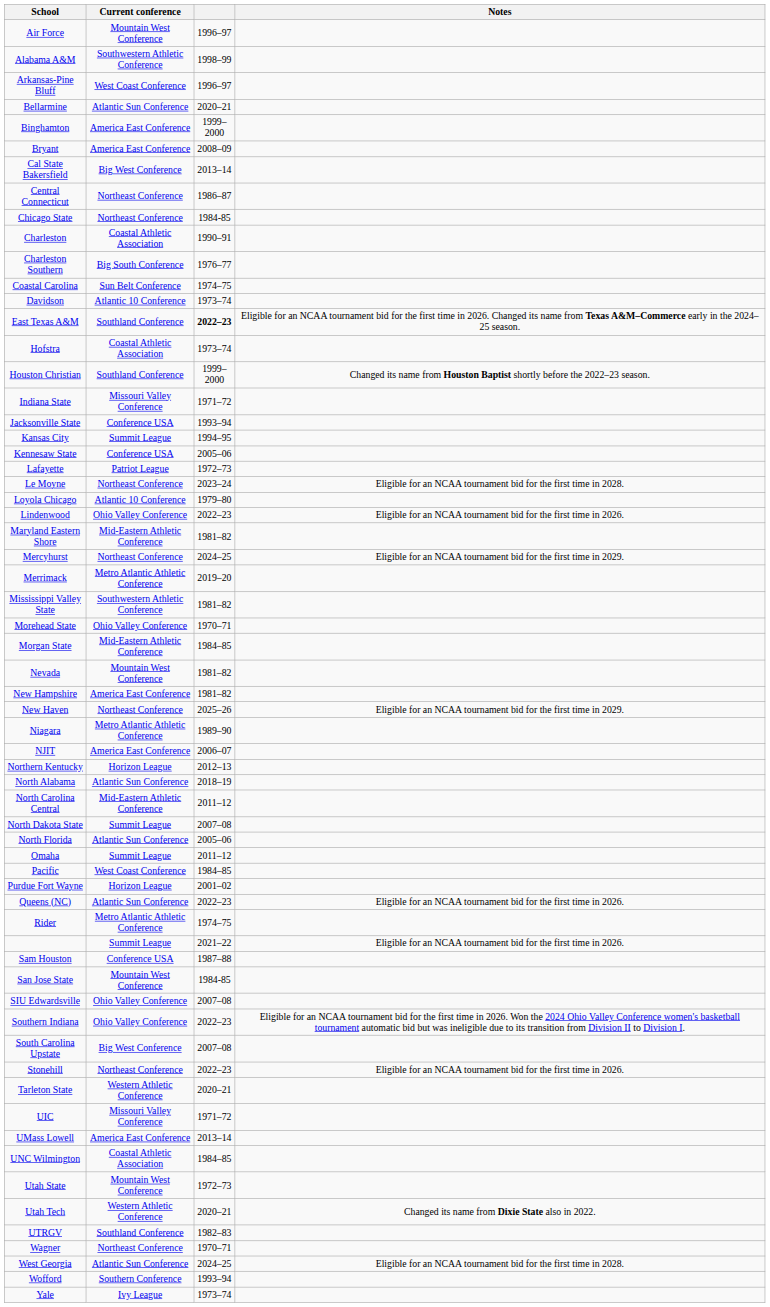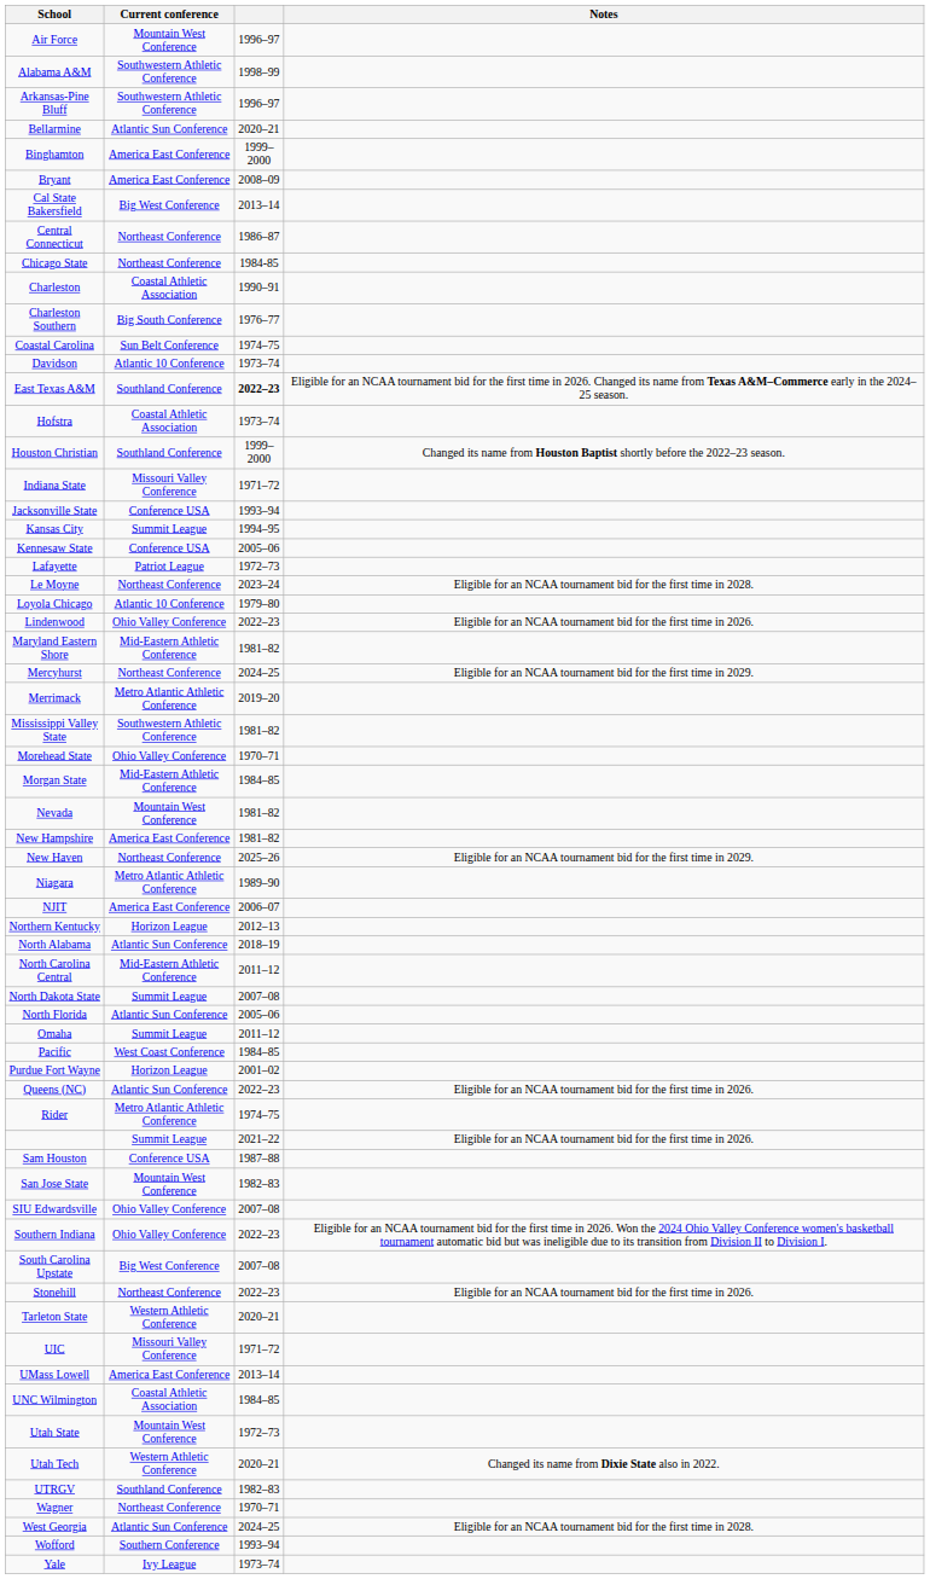 <table class="wikitable sortable" style="text-align: center;">
 <tr>
 <th>School</th>
 <th>Current conference</th>
 <th></th>
 <th>Notes</th>
 </tr>
 <tr>
 <td><a href='#'>Air Force</a></td>
 <td><a href='#'>Mountain West Conference</a></td>
 <td>1996–97</td>
 <td></td>
 </tr>
 <tr>
 <td><a href='#'>Alabama A&M</a></td>
 <td><a href='#'>Southwestern Athletic Conference</a></td>
 <td>1998–99</td>
 <td></td>
 </tr>
 <tr>
 <td><a href='#'>Arkansas-Pine Bluff</a></td>
-<td><a href='#'>West Coast Conference</a></td>
+<td><a href='#'>Southwestern Athletic Conference</a></td>
 <td>1996–97</td>
 <td></td>
 </tr>
 <tr>
 <td><a href='#'>Bellarmine</a></td>
 <td><a href='#'>Atlantic Sun Conference</a></td>
 <td>2020–21</td>
 <td></td>
 </tr>
 <tr>
 <td><a href='#'>Binghamton</a></td>
 <td><a href='#'>America East Conference</a></td>
 <td>1999–2000</td>
 <td></td>
 </tr>
 <tr>
 <td><a href='#'>Bryant</a></td>
 <td><a href='#'>America East Conference</a></td>
 <td>2008–09</td>
 <td></td>
 </tr>
 <tr>
 <td><a href='#'>Cal State Bakersfield</a></td>
 <td><a href='#'>Big West Conference</a></td>
 <td>2013–14</td>
 <td></td>
 </tr>
 <tr>
 <td><a href='#'>Central Connecticut</a></td>
 <td><a href='#'>Northeast Conference</a></td>
 <td>1986–87</td>
 <td></td>
 </tr>
 <tr>
 <td><a href='#'>Chicago State</a></td>
 <td><a href='#'>Northeast Conference</a></td>
 <td>1984-85</td>
 <td></td>
 </tr>
 <tr>
 <td><a href='#'>Charleston</a></td>
 <td><a href='#'>Coastal Athletic Association</a></td>
 <td>1990–91</td>
 <td></td>
 </tr>
 <tr>
 <td><a href='#'>Charleston Southern</a></td>
 <td><a href='#'>Big South Conference</a></td>
 <td>1976–77</td>
 <td></td>
 </tr>
 <tr>
 <td><a href='#'>Coastal Carolina</a></td>
 <td><a href='#'>Sun Belt Conference</a></td>
 <td>1974–75</td>
 <td></td>
 </tr>
 <tr>
 <td><a href='#'>Davidson</a></td>
 <td><a href='#'>Atlantic 10 Conference</a></td>
 <td>1973–74</td>
 <td></td>
 </tr>
 <tr>
 <td><a href='#'>East Texas A&M</a></td>
 <td><a href='#'>Southland Conference</a></td>
 <td><strong>2022–23</strong></td>
 <td>Eligible for an NCAA tournament bid for the first time in 2026. Changed its name from <strong>Texas A&M–Commerce</strong> early in the 2024–25 season.</td>
 </tr>
 <tr>
 <td><a href='#'>Hofstra</a></td>
 <td><a href='#'>Coastal Athletic Association</a></td>
 <td>1973–74</td>
 <td></td>
 </tr>
 <tr>
 <td><a href='#'>Houston Christian</a></td>
 <td><a href='#'>Southland Conference</a></td>
 <td>1999–2000</td>
 <td>Changed its name from <strong>Houston Baptist</strong> shortly before the 2022–23 season.</td>
 </tr>
 <tr>
 <td><a href='#'>Indiana State</a></td>
 <td><a href='#'>Missouri Valley Conference</a></td>
 <td>1971–72</td>
 <td></td>
 </tr>
 <tr>
 <td><a href='#'>Jacksonville State</a></td>
 <td><a href='#'>Conference USA</a></td>
 <td>1993–94</td>
 <td></td>
 </tr>
 <tr>
 <td><a href='#'>Kansas City</a></td>
 <td><a href='#'>Summit League</a></td>
 <td>1994–95</td>
 <td></td>
 </tr>
 <tr>
 <td><a href='#'>Kennesaw State</a></td>
 <td><a href='#'>Conference USA</a></td>
 <td>2005–06</td>
 <td></td>
 </tr>
 <tr>
 <td><a href='#'>Lafayette</a></td>
 <td><a href='#'>Patriot League</a></td>
 <td>1972–73</td>
 <td></td>
 </tr>
 <tr>
 <td><a href='#'>Le Moyne</a></td>
 <td><a href='#'>Northeast Conference</a></td>
 <td>2023–24</td>
 <td>Eligible for an NCAA tournament bid for the first time in 2028.</td>
 </tr>
 <tr>
 <td><a href='#'>Loyola Chicago</a></td>
 <td><a href='#'>Atlantic 10 Conference</a></td>
 <td>1979–80</td>
 <td></td>
 </tr>
 <tr>
 <td><a href='#'>Lindenwood</a></td>
 <td><a href='#'>Ohio Valley Conference</a></td>
 <td>2022–23</td>
 <td>Eligible for an NCAA tournament bid for the first time in 2026.</td>
 </tr>
 <tr>
 <td><a href='#'>Maryland Eastern Shore</a></td>
 <td><a href='#'>Mid-Eastern Athletic Conference</a></td>
 <td>1981–82</td>
 <td></td>
 </tr>
 <tr>
 <td><a href='#'>Mercyhurst</a></td>
 <td><a href='#'>Northeast Conference</a></td>
 <td>2024–25</td>
 <td>Eligible for an NCAA tournament bid for the first time in 2029.</td>
 </tr>
 <tr>
 <td><a href='#'>Merrimack</a></td>
 <td><a href='#'>Metro Atlantic Athletic Conference</a></td>
 <td>2019–20</td>
 <td></td>
 </tr>
 <tr>
 <td><a href='#'>Mississippi Valley State</a></td>
 <td><a href='#'>Southwestern Athletic Conference</a></td>
 <td>1981–82</td>
 <td></td>
 </tr>
 <tr>
 <td><a href='#'>Morehead State</a></td>
 <td><a href='#'>Ohio Valley Conference</a></td>
 <td>1970–71</td>
 <td></td>
 </tr>
 <tr>
 <td><a href='#'>Morgan State</a></td>
 <td><a href='#'>Mid-Eastern Athletic Conference</a></td>
 <td>1984–85</td>
 <td></td>
 </tr>
 <tr>
 <td><a href='#'>Nevada</a></td>
 <td><a href='#'>Mountain West Conference</a></td>
 <td>1981–82</td>
 <td></td>
 </tr>
 <tr>
 <td><a href='#'>New Hampshire</a></td>
 <td><a href='#'>America East Conference</a></td>
 <td>1981–82</td>
 <td></td>
 </tr>
 <tr>
 <td><a href='#'>New Haven</a></td>
 <td><a href='#'>Northeast Conference</a></td>
 <td>2025–26</td>
 <td>Eligible for an NCAA tournament bid for the first time in 2029.</td>
 </tr>
 <tr>
 <td><a href='#'>Niagara</a></td>
 <td><a href='#'>Metro Atlantic Athletic Conference</a></td>
 <td>1989–90</td>
 <td></td>
 </tr>
 <tr>
 <td><a href='#'>NJIT</a></td>
 <td><a href='#'>America East Conference</a></td>
 <td>2006–07</td>
 <td></td>
 </tr>
 <tr>
 <td><a href='#'>Northern Kentucky</a></td>
 <td><a href='#'>Horizon League</a></td>
 <td>2012–13</td>
 <td></td>
 </tr>
 <tr>
 <td><a href='#'>North Alabama</a></td>
 <td><a href='#'>Atlantic Sun Conference</a></td>
 <td>2018–19</td>
 <td></td>
 </tr>
 <tr>
 <td><a href='#'>North Carolina Central</a></td>
 <td><a href='#'>Mid-Eastern Athletic Conference</a></td>
 <td>2011–12</td>
 <td></td>
 </tr>
 <tr>
 <td><a href='#'>North Dakota State</a></td>
 <td><a href='#'>Summit League</a></td>
 <td>2007–08</td>
 <td></td>
 </tr>
 <tr>
 <td><a href='#'>North Florida</a></td>
 <td><a href='#'>Atlantic Sun Conference</a></td>
 <td>2005–06</td>
 <td></td>
 </tr>
 <tr>
 <td><a href='#'>Omaha</a></td>
 <td><a href='#'>Summit League</a></td>
 <td>2011–12</td>
 <td></td>
 </tr>
 <tr>
 <td><a href='#'>Pacific</a></td>
 <td><a href='#'>West Coast Conference</a></td>
 <td>1984–85</td>
 <td></td>
 </tr>
 <tr>
 <td><a href='#'>Purdue Fort Wayne</a></td>
 <td><a href='#'>Horizon League</a></td>
 <td>2001–02</td>
 <td></td>
 </tr>
 <tr>
 <td><a href='#'>Queens (NC)</a></td>
 <td><a href='#'>Atlantic Sun Conference</a></td>
 <td>2022–23</td>
 <td>Eligible for an NCAA tournament bid for the first time in 2026.</td>
 </tr>
 <tr>
 <td><a href='#'>Rider</a></td>
 <td><a href='#'>Metro Atlantic Athletic Conference</a></td>
 <td>1974–75</td>
 <td></td>
 </tr>
 <tr>
 <td></td>
 <td><a href='#'>Summit League</a></td>
 <td>2021–22</td>
 <td>Eligible for an NCAA tournament bid for the first time in 2026.</td>
 </tr>
 <tr>
 <td><a href='#'>Sam Houston</a></td>
 <td><a href='#'>Conference USA</a></td>
 <td>1987–88</td>
 <td></td>
 </tr>
 <tr>
 <td><a href='#'>San Jose State</a></td>
 <td><a href='#'>Mountain West Conference</a></td>
-<td>1984-85</td>
+<td>1982–83</td>
 <td></td>
 </tr>
 <tr>
 <td><a href='#'>SIU Edwardsville</a></td>
 <td><a href='#'>Ohio Valley Conference</a></td>
 <td>2007–08</td>
 <td></td>
 </tr>
 <tr>
 <td><a href='#'>Southern Indiana</a></td>
 <td><a href='#'>Ohio Valley Conference</a></td>
 <td>2022–23</td>
 <td>Eligible for an NCAA tournament bid for the first time in 2026. Won the <a href='#'>2024 Ohio Valley Conference women's basketball tournament</a> automatic bid but was ineligible due to its transition from <a href='#'>Division II</a> to <a href='#'>Division I</a>.</td>
 </tr>
 <tr>
 <td><a href='#'>South Carolina Upstate</a></td>
 <td><a href='#'>Big West Conference</a></td>
 <td>2007–08</td>
 <td></td>
 </tr>
 <tr>
 <td><a href='#'>Stonehill</a></td>
 <td><a href='#'>Northeast Conference</a></td>
 <td>2022–23</td>
 <td>Eligible for an NCAA tournament bid for the first time in 2026.</td>
 </tr>
 <tr>
 <td><a href='#'>Tarleton State</a></td>
 <td><a href='#'>Western Athletic Conference</a></td>
 <td>2020–21</td>
 <td></td>
 </tr>
 <tr>
 <td><a href='#'>UIC</a></td>
 <td><a href='#'>Missouri Valley Conference</a></td>
 <td>1971–72</td>
 <td></td>
 </tr>
 <tr>
 <td><a href='#'>UMass Lowell</a></td>
 <td><a href='#'>America East Conference</a></td>
 <td>2013–14</td>
 <td></td>
 </tr>
 <tr>
 <td><a href='#'>UNC Wilmington</a></td>
 <td><a href='#'>Coastal Athletic Association</a></td>
 <td>1984–85</td>
 <td></td>
 </tr>
 <tr>
 <td><a href='#'>Utah State</a></td>
 <td><a href='#'>Mountain West Conference</a></td>
 <td>1972–73</td>
 <td></td>
 </tr>
 <tr>
 <td><a href='#'>Utah Tech</a></td>
 <td><a href='#'>Western Athletic Conference</a></td>
 <td>2020–21</td>
 <td>Changed its name from <strong>Dixie State</strong> also in 2022.</td>
 </tr>
 <tr>
 <td><a href='#'>UTRGV</a></td>
 <td><a href='#'>Southland Conference</a></td>
 <td>1982–83</td>
 <td></td>
 </tr>
 <tr>
 <td><a href='#'>Wagner</a></td>
 <td><a href='#'>Northeast Conference</a></td>
 <td>1970–71</td>
 <td></td>
 </tr>
 <tr>
 <td><a href='#'>West Georgia</a></td>
 <td><a href='#'>Atlantic Sun Conference</a></td>
 <td>2024–25</td>
 <td>Eligible for an NCAA tournament bid for the first time in 2028.</td>
 </tr>
 <tr>
 <td><a href='#'>Wofford</a></td>
 <td><a href='#'>Southern Conference</a></td>
 <td>1993–94</td>
 <td></td>
 </tr>
 <tr>
 <td><a href='#'>Yale</a></td>
 <td><a href='#'>Ivy League</a></td>
 <td>1973–74</td>
 <td></td>
 </tr>
 </table>
